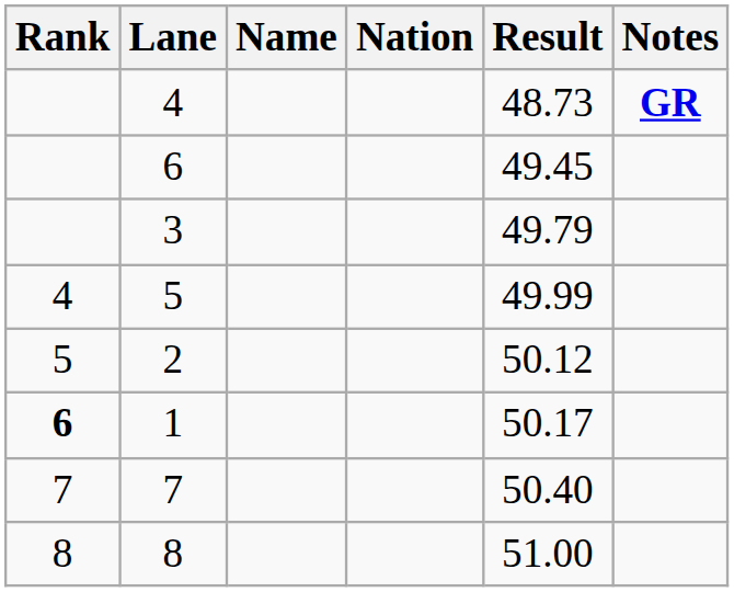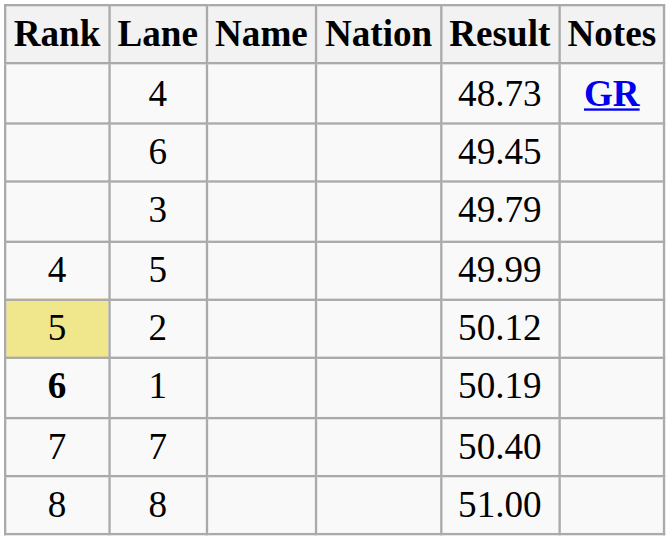 <table class="wikitable" style="text-align:center">
 <tr>
 <th>Rank</th>
 <th>Lane</th>
 <th>Name</th>
 <th>Nation</th>
 <th>Result</th>
 <th>Notes</th>
 </tr>
 <tr>
 <td></td>
 <td>4</td>
 <td align="left"></td>
 <td align="left"></td>
 <td>48.73</td>
 <td><strong><a href='#'>GR</a></strong></td>
 </tr>
 <tr>
 <td></td>
 <td>6</td>
 <td align="left"></td>
 <td align="left"></td>
 <td>49.45</td>
 <td></td>
 </tr>
 <tr>
 <td></td>
 <td>3</td>
 <td align="left"></td>
 <td align=left></td>
 <td>49.79</td>
 <td></td>
 </tr>
 <tr>
 <td>4</td>
 <td>5</td>
 <td align="left"></td>
 <td align="left"></td>
 <td>49.99</td>
 <td></td>
 </tr>
 <tr>
-<td>5</td>
+<td style="background: khaki;">5</td>
 <td>2</td>
 <td align="left"></td>
 <td align="left"></td>
 <td>50.12</td>
 <td></td>
 </tr>
 <tr>
 <td><strong>6</strong></td>
 <td>1</td>
 <td align="left"></td>
 <td align="left"></td>
-<td>50.17</td>
+<td>50.19</td>
 <td></td>
 </tr>
 <tr>
 <td>7</td>
 <td>7</td>
 <td align="left"></td>
 <td align=left></td>
 <td>50.40</td>
 <td></td>
 </tr>
 <tr>
 <td>8</td>
 <td>8</td>
 <td align="left"></td>
 <td align="left"></td>
 <td>51.00</td>
 <td></td>
 </tr>
 </table>
